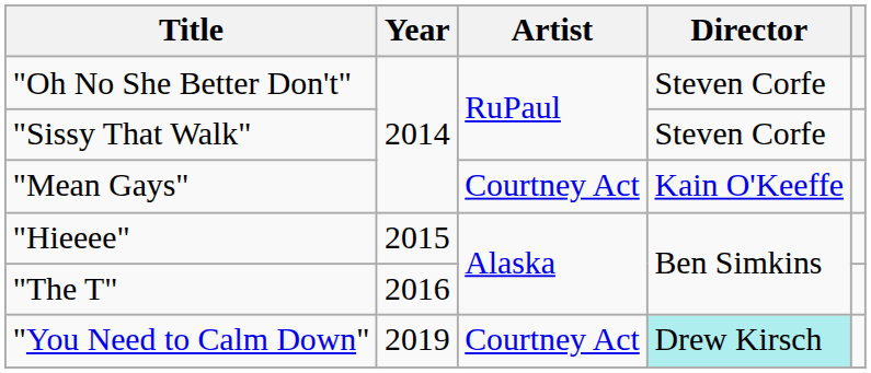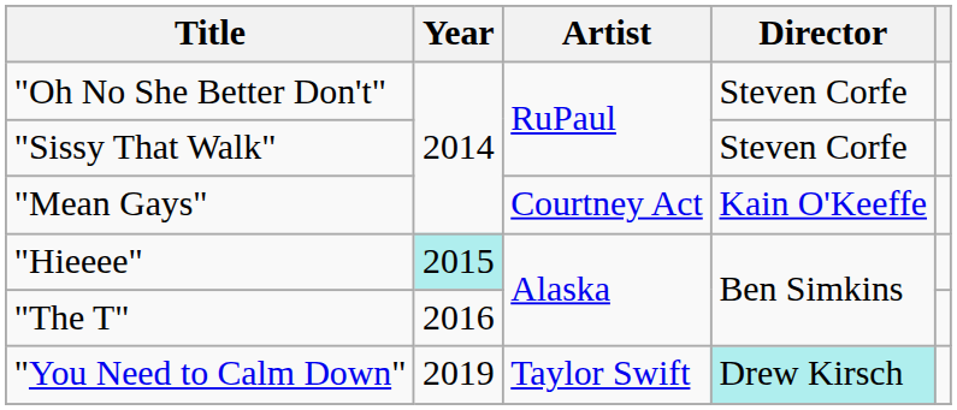 <table class="wikitable plainrowheaders" style="text-align:left;">
 <tr>
 <th>Title</th>
 <th>Year</th>
 <th>Artist</th>
 <th>Director</th>
 <th></th>
 </tr>
 <tr>
 <td>"Oh No She Better Don't"</td>
 <td rowspan="3">2014</td>
 <td rowspan="2"><a href='#'>RuPaul</a></td>
 <td>Steven Corfe</td>
 <td></td>
 </tr>
 <tr>
 <td>"Sissy That Walk"</td>
 <td>Steven Corfe</td>
 <td></td>
 </tr>
 <tr>
 <td>"Mean Gays"</td>
 <td><a href='#'>Courtney Act</a></td>
 <td><a href='#'>Kain O'Keeffe</a></td>
 <td></td>
 </tr>
 <tr>
 <td>"Hieeee"</td>
-<td>2015</td>
+<td style="background: paleturquoise;">2015</td>
 <td rowspan="2"><a href='#'>Alaska</a></td>
 <td rowspan="2">Ben Simkins</td>
 <td></td>
 </tr>
 <tr>
 <td>"The T"</td>
 <td>2016</td>
 <td></td>
 </tr>
 <tr>
 <td>"<a href='#'>You Need to Calm Down</a>"</td>
 <td>2019</td>
-<td><a href='#'>Courtney Act</a></td>
+<td><a href='#'>Taylor Swift</a></td>
 <td style="background: paleturquoise;">Drew Kirsch</td>
 <td></td>
 </tr>
 </table>
